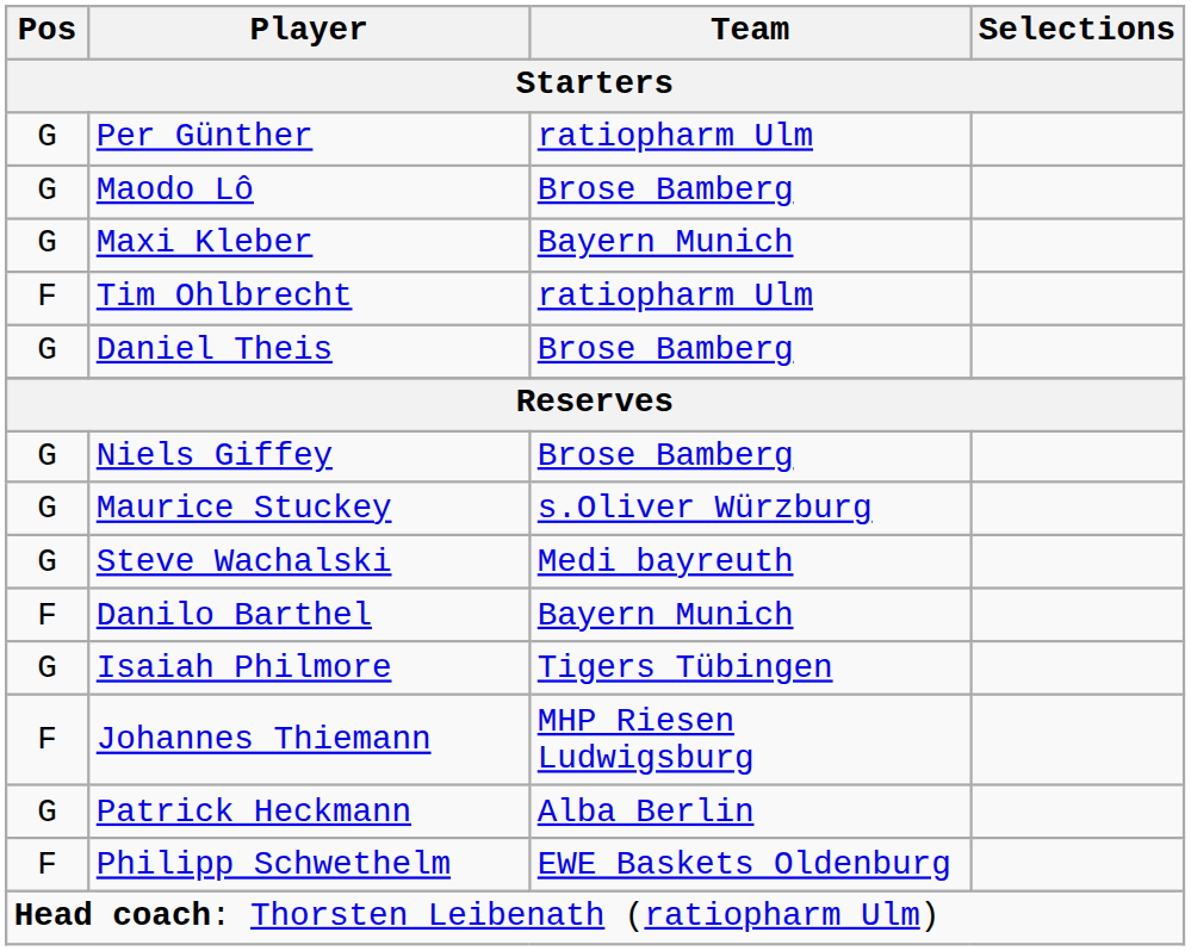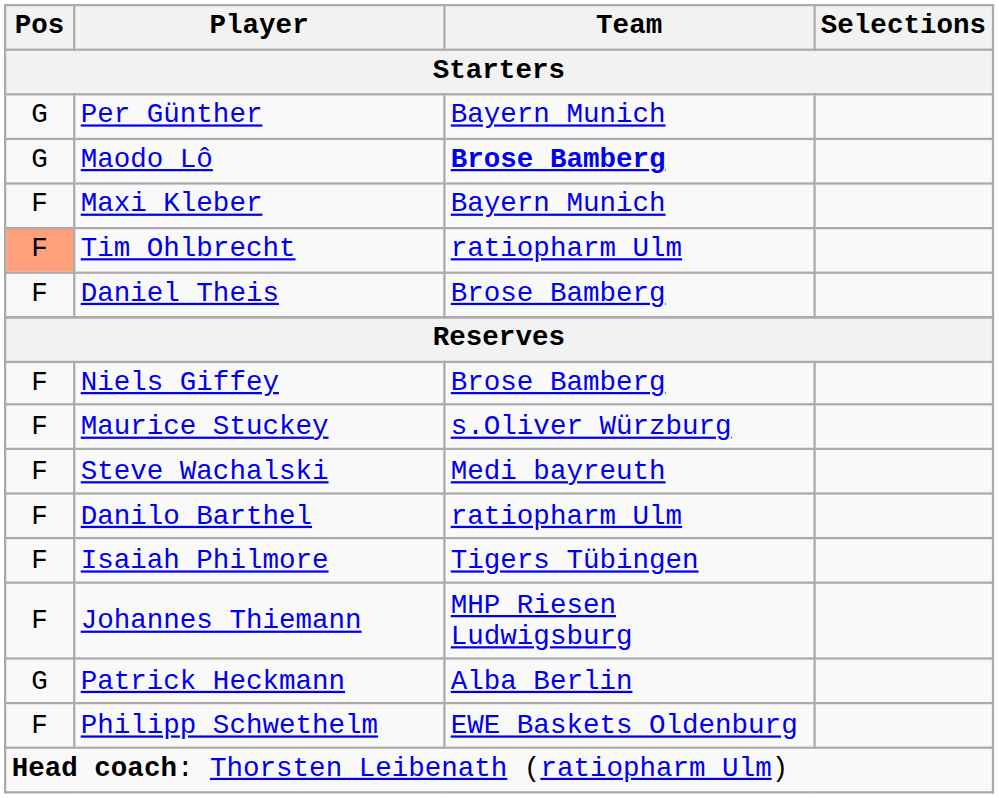 <table class="wikitable" style="text-align:center; font-size:95%;">
 <tr>
 <th scope="col" width="25px">Pos</th>
 <th scope="col" width="160px">Player</th>
 <th scope="col" width="160px">Team</th>
 <th scope="col" width="25px">Selections</th>
 </tr>
 <tr>
 <th scope="col" colspan="5">Starters</th>
 </tr>
 <tr>
 <td>G</td>
 <td style="text-align:left"><a href='#'>Per Günther</a></td>
-<td style="text-align:left"><a href='#'>ratiopharm Ulm</a></td>
+<td style="text-align:left"><a href='#'>Bayern Munich</a></td>
 <td></td>
 </tr>
 <tr>
 <td>G</td>
 <td style="text-align:left"><a href='#'>Maodo Lô</a></td>
-<td style="text-align:left"><a href='#'>Brose Bamberg</a></td>
+<td style="text-align:left"><strong><a href='#'>Brose Bamberg</a></strong></td>
 <td></td>
 </tr>
 <tr>
-<td>G</td>
+<td>F</td>
 <td style="text-align:left"><a href='#'>Maxi Kleber</a></td>
 <td style="text-align:left"><a href='#'>Bayern Munich</a></td>
 <td></td>
 </tr>
 <tr>
-<td>F</td>
+<td style="background: lightsalmon;">F</td>
 <td style="text-align:left"><a href='#'>Tim Ohlbrecht</a></td>
 <td style="text-align:left"><a href='#'>ratiopharm Ulm</a></td>
 <td></td>
 </tr>
 <tr>
-<td>G</td>
+<td>F</td>
 <td style="text-align:left"><a href='#'>Daniel Theis</a></td>
 <td style="text-align:left"><a href='#'>Brose Bamberg</a></td>
 <td></td>
 </tr>
 <tr>
 </tr>
 <tr>
 <th scope="col" colspan="5">Reserves</th>
 </tr>
 <tr>
-<td>G</td>
+<td>F</td>
 <td style="text-align:left"><a href='#'>Niels Giffey</a></td>
 <td style="text-align:left"><a href='#'>Brose Bamberg</a></td>
 <td></td>
 </tr>
 <tr>
-<td>G</td>
+<td>F</td>
 <td style="text-align:left"><a href='#'>Maurice Stuckey</a></td>
 <td style="text-align:left"><a href='#'>s.Oliver Würzburg</a></td>
 <td></td>
 </tr>
 <tr>
-<td>G</td>
+<td>F</td>
 <td style="text-align:left"><a href='#'>Steve Wachalski</a></td>
 <td style="text-align:left"><a href='#'>Medi bayreuth</a></td>
 <td></td>
 </tr>
 <tr>
 <td>F</td>
 <td style="text-align:left"><a href='#'>Danilo Barthel</a></td>
-<td style="text-align:left"><a href='#'>Bayern Munich</a></td>
+<td style="text-align:left"><a href='#'>ratiopharm Ulm</a></td>
 <td></td>
 </tr>
 <tr>
-<td>G</td>
+<td>F</td>
 <td style="text-align:left"><a href='#'>Isaiah Philmore</a></td>
 <td style="text-align:left"><a href='#'>Tigers Tübingen</a></td>
 <td></td>
 </tr>
 <tr>
 <td>F</td>
 <td style="text-align:left"><a href='#'>Johannes Thiemann</a></td>
 <td style="text-align:left"><a href='#'>MHP Riesen Ludwigsburg</a></td>
 <td></td>
 </tr>
 <tr>
 <td>G</td>
 <td style="text-align:left"><a href='#'>Patrick Heckmann</a></td>
 <td style="text-align:left"><a href='#'>Alba Berlin</a></td>
 <td></td>
 </tr>
 <tr>
 <td>F</td>
 <td style="text-align:left"><a href='#'>Philipp Schwethelm</a></td>
 <td style="text-align:left"><a href='#'>EWE Baskets Oldenburg</a></td>
 <td></td>
 </tr>
 <tr>
 <td style="text-align:left" colspan="5"><strong>Head coach</strong>: <a href='#'>Thorsten Leibenath</a> (<a href='#'>ratiopharm Ulm</a>)</td>
 </tr>
 </table>
